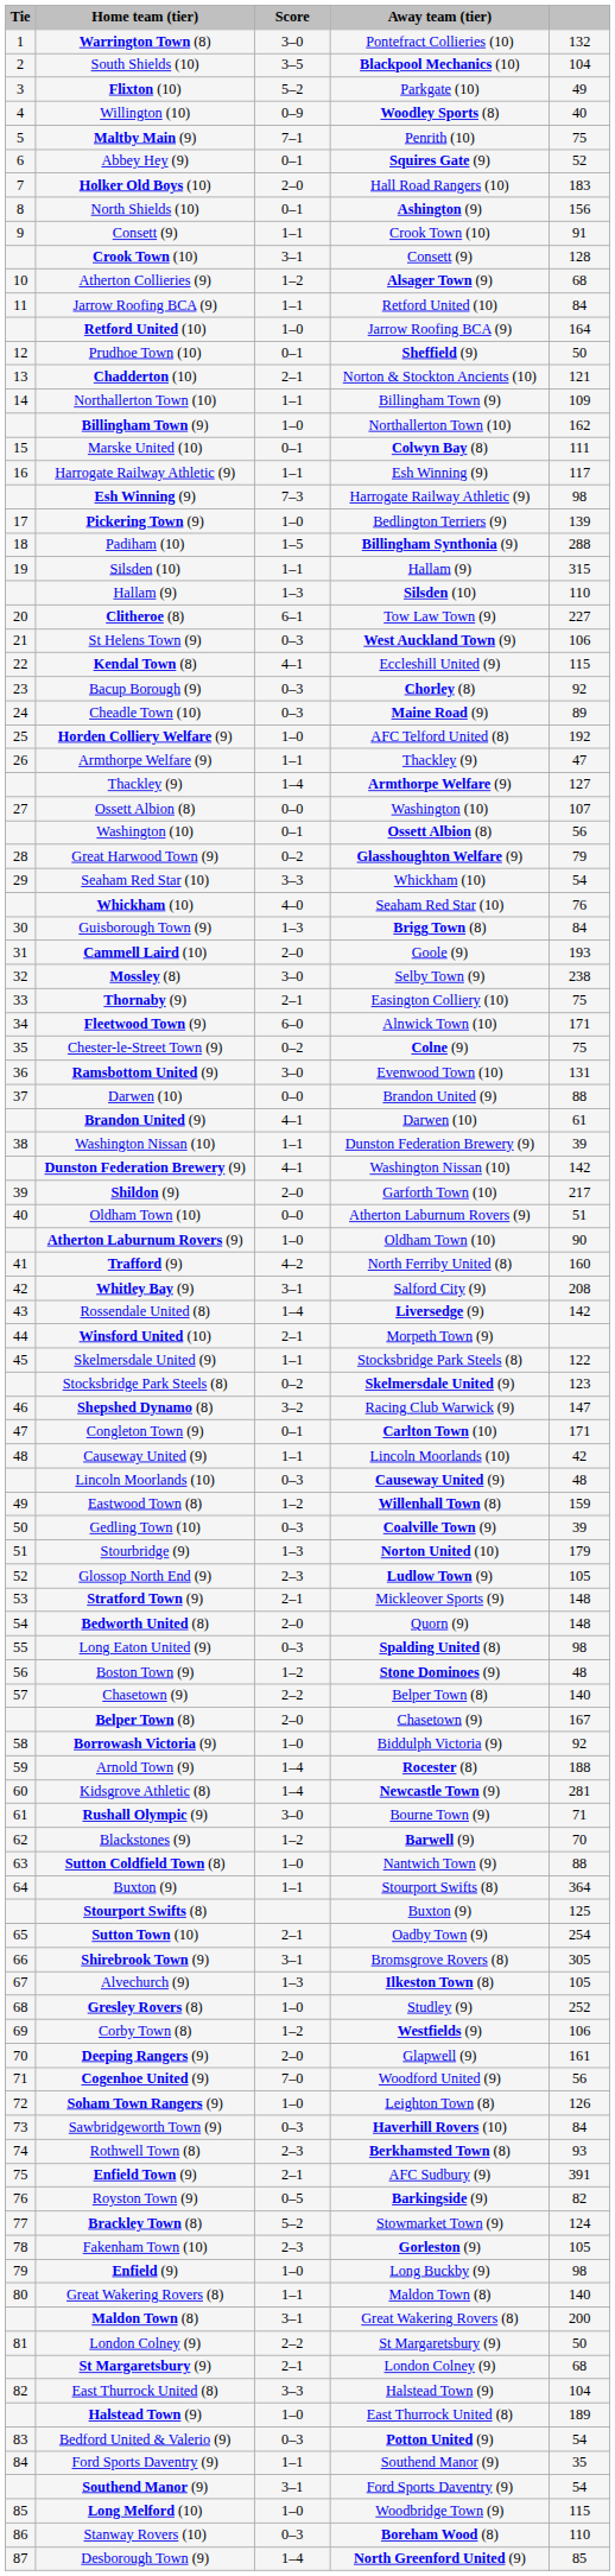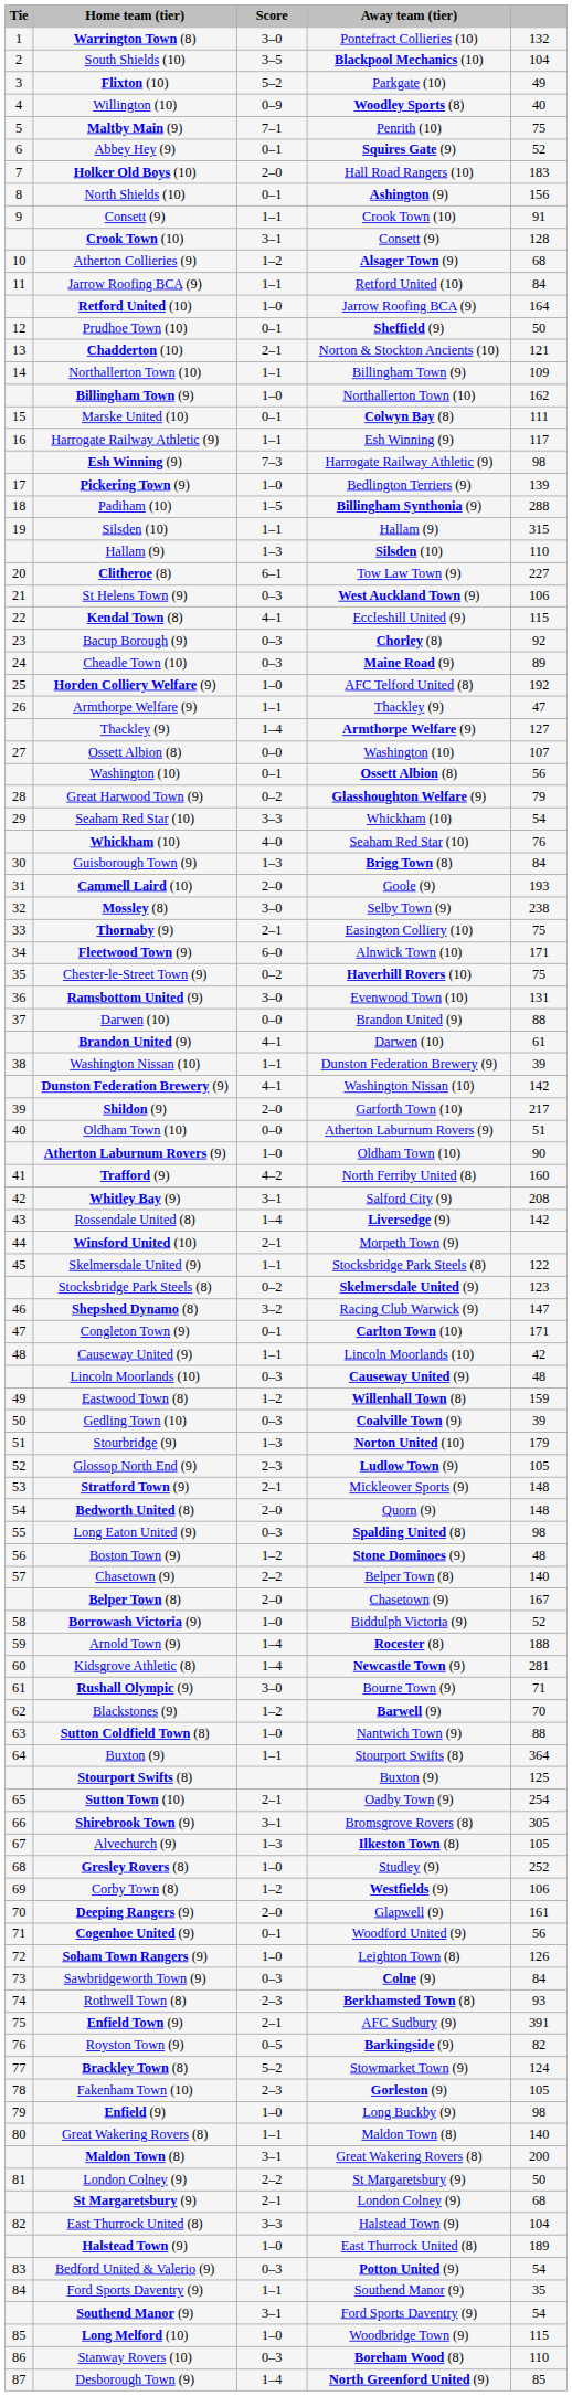 <table class="wikitable" style="width: 600px; background:WhiteSmoke; text-align:center; font-size:90%">
 <tr>
 <td scope="col" style="width:  5.00%; background:silver;"><strong>Tie</strong></td>
 <td scope="col" style="width: 36.25%; background:silver;"><strong>Home team (tier)</strong></td>
 <td scope="col" style="width: 12.50%; background:silver;"><strong>Score</strong></td>
 <td scope="col" style="width: 36.25%; background:silver;"><strong>Away team (tier)</strong></td>
 <td scope="col" style="width: 10.00%; background:silver;"><strong></strong></td>
 </tr>
 <tr>
 <td>1</td>
 <td><strong><a href='#'>Warrington Town</a></strong> (8)</td>
 <td>3–0</td>
 <td><a href='#'>Pontefract Collieries</a> (10)</td>
 <td>132</td>
 </tr>
 <tr>
 <td>2</td>
 <td><a href='#'>South Shields</a> (10)</td>
 <td>3–5</td>
 <td><strong><a href='#'>Blackpool Mechanics</a></strong> (10)</td>
 <td>104</td>
 </tr>
 <tr>
 <td>3</td>
 <td><strong><a href='#'>Flixton</a></strong> (10)</td>
 <td>5–2</td>
 <td><a href='#'>Parkgate</a> (10)</td>
 <td>49</td>
 </tr>
 <tr>
 <td>4</td>
 <td><a href='#'>Willington</a> (10)</td>
 <td>0–9</td>
 <td><strong><a href='#'>Woodley Sports</a></strong> (8)</td>
 <td>40</td>
 </tr>
 <tr>
 <td>5</td>
 <td><strong><a href='#'>Maltby Main</a></strong> (9)</td>
 <td>7–1</td>
 <td><a href='#'>Penrith</a> (10)</td>
 <td>75</td>
 </tr>
 <tr>
 <td>6</td>
 <td><a href='#'>Abbey Hey</a> (9)</td>
 <td>0–1</td>
 <td><strong><a href='#'>Squires Gate</a></strong> (9)</td>
 <td>52</td>
 </tr>
 <tr>
 <td>7</td>
 <td><strong><a href='#'>Holker Old Boys</a></strong> (10)</td>
 <td>2–0</td>
 <td><a href='#'>Hall Road Rangers</a> (10)</td>
 <td>183</td>
 </tr>
 <tr>
 <td>8</td>
 <td><a href='#'>North Shields</a> (10)</td>
 <td>0–1</td>
 <td><strong><a href='#'>Ashington</a></strong> (9)</td>
 <td>156</td>
 </tr>
 <tr>
 <td>9</td>
 <td><a href='#'>Consett</a> (9)</td>
 <td>1–1</td>
 <td><a href='#'>Crook Town</a> (10)</td>
 <td>91</td>
 </tr>
 <tr>
 <td><em></em></td>
 <td><strong><a href='#'>Crook Town</a></strong> (10)</td>
 <td>3–1</td>
 <td><a href='#'>Consett</a> (9)</td>
 <td>128</td>
 </tr>
 <tr>
 <td>10</td>
 <td><a href='#'>Atherton Collieries</a> (9)</td>
 <td>1–2</td>
 <td><strong><a href='#'>Alsager Town</a></strong> (9)</td>
 <td>68</td>
 </tr>
 <tr>
 <td>11</td>
 <td><a href='#'>Jarrow Roofing BCA</a> (9)</td>
 <td>1–1</td>
 <td><a href='#'>Retford United</a> (10)</td>
 <td>84</td>
 </tr>
 <tr>
 <td><em></em></td>
 <td><strong><a href='#'>Retford United</a></strong> (10)</td>
 <td>1–0</td>
 <td><a href='#'>Jarrow Roofing BCA</a> (9)</td>
 <td>164</td>
 </tr>
 <tr>
 <td>12</td>
 <td><a href='#'>Prudhoe Town</a> (10)</td>
 <td>0–1</td>
 <td><strong><a href='#'>Sheffield</a></strong> (9)</td>
 <td>50</td>
 </tr>
 <tr>
 <td>13</td>
 <td><strong><a href='#'>Chadderton</a></strong> (10)</td>
 <td>2–1</td>
 <td><a href='#'>Norton & Stockton Ancients</a> (10)</td>
 <td>121</td>
 </tr>
 <tr>
 <td>14</td>
 <td><a href='#'>Northallerton Town</a> (10)</td>
 <td>1–1</td>
 <td><a href='#'>Billingham Town</a> (9)</td>
 <td>109</td>
 </tr>
 <tr>
 <td><em></em></td>
 <td><strong><a href='#'>Billingham Town</a></strong> (9)</td>
 <td>1–0</td>
 <td><a href='#'>Northallerton Town</a> (10)</td>
 <td>162</td>
 </tr>
 <tr>
 <td>15</td>
 <td><a href='#'>Marske United</a> (10)</td>
 <td>0–1</td>
 <td><strong><a href='#'>Colwyn Bay</a></strong> (8)</td>
 <td>111</td>
 </tr>
 <tr>
 <td>16</td>
 <td><a href='#'>Harrogate Railway Athletic</a> (9)</td>
 <td>1–1</td>
 <td><a href='#'>Esh Winning</a> (9)</td>
 <td>117</td>
 </tr>
 <tr>
 <td><em></em></td>
 <td><strong><a href='#'>Esh Winning</a></strong> (9)</td>
 <td>7–3</td>
 <td><a href='#'>Harrogate Railway Athletic</a> (9)</td>
 <td>98</td>
 </tr>
 <tr>
 <td>17</td>
 <td><strong><a href='#'>Pickering Town</a></strong> (9)</td>
 <td>1–0</td>
 <td><a href='#'>Bedlington Terriers</a> (9)</td>
 <td>139</td>
 </tr>
 <tr>
 <td>18</td>
 <td><a href='#'>Padiham</a> (10)</td>
 <td>1–5</td>
 <td><strong><a href='#'>Billingham Synthonia</a></strong> (9)</td>
 <td>288</td>
 </tr>
 <tr>
 <td>19</td>
 <td><a href='#'>Silsden</a> (10)</td>
 <td>1–1</td>
 <td><a href='#'>Hallam</a> (9)</td>
 <td>315</td>
 </tr>
 <tr>
 <td><em></em></td>
 <td><a href='#'>Hallam</a> (9)</td>
 <td>1–3</td>
 <td><strong><a href='#'>Silsden</a></strong> (10)</td>
 <td>110</td>
 </tr>
 <tr>
 <td>20</td>
 <td><strong><a href='#'>Clitheroe</a></strong> (8)</td>
 <td>6–1</td>
 <td><a href='#'>Tow Law Town</a> (9)</td>
 <td>227</td>
 </tr>
 <tr>
 <td>21</td>
 <td><a href='#'>St Helens Town</a> (9)</td>
 <td>0–3</td>
 <td><strong><a href='#'>West Auckland Town</a></strong> (9)</td>
 <td>106</td>
 </tr>
 <tr>
 <td>22</td>
 <td><strong><a href='#'>Kendal Town</a></strong> (8)</td>
 <td>4–1</td>
 <td><a href='#'>Eccleshill United</a> (9)</td>
 <td>115</td>
 </tr>
 <tr>
 <td>23</td>
 <td><a href='#'>Bacup Borough</a> (9)</td>
 <td>0–3</td>
 <td><strong><a href='#'>Chorley</a></strong> (8)</td>
 <td>92</td>
 </tr>
 <tr>
 <td>24</td>
 <td><a href='#'>Cheadle Town</a> (10)</td>
 <td>0–3</td>
 <td><strong><a href='#'>Maine Road</a></strong> (9)</td>
 <td>89</td>
 </tr>
 <tr>
 <td>25</td>
 <td><strong><a href='#'>Horden Colliery Welfare</a></strong> (9)</td>
 <td>1–0</td>
 <td><a href='#'>AFC Telford United</a> (8)</td>
 <td>192</td>
 </tr>
 <tr>
 <td>26</td>
 <td><a href='#'>Armthorpe Welfare</a> (9)</td>
 <td>1–1</td>
 <td><a href='#'>Thackley</a> (9)</td>
 <td>47</td>
 </tr>
 <tr>
 <td><em></em></td>
 <td><a href='#'>Thackley</a> (9)</td>
 <td>1–4</td>
 <td><strong><a href='#'>Armthorpe Welfare</a></strong> (9)</td>
 <td>127</td>
 </tr>
 <tr>
 <td>27</td>
 <td><a href='#'>Ossett Albion</a> (8)</td>
 <td>0–0</td>
 <td><a href='#'>Washington</a> (10)</td>
 <td>107</td>
 </tr>
 <tr>
 <td><em></em></td>
 <td><a href='#'>Washington</a> (10)</td>
 <td>0–1</td>
 <td><strong><a href='#'>Ossett Albion</a></strong> (8)</td>
 <td>56</td>
 </tr>
 <tr>
 <td>28</td>
 <td><a href='#'>Great Harwood Town</a> (9)</td>
 <td>0–2</td>
 <td><strong><a href='#'>Glasshoughton Welfare</a></strong> (9)</td>
 <td>79</td>
 </tr>
 <tr>
 <td>29</td>
 <td><a href='#'>Seaham Red Star</a> (10)</td>
 <td>3–3</td>
 <td><a href='#'>Whickham</a> (10)</td>
 <td>54</td>
 </tr>
 <tr>
 <td><em></em></td>
 <td><strong><a href='#'>Whickham</a></strong> (10)</td>
 <td>4–0</td>
 <td><a href='#'>Seaham Red Star</a> (10)</td>
 <td>76</td>
 </tr>
 <tr>
 <td>30</td>
 <td><a href='#'>Guisborough Town</a> (9)</td>
 <td>1–3</td>
 <td><strong><a href='#'>Brigg Town</a></strong> (8)</td>
 <td>84</td>
 </tr>
 <tr>
 <td>31</td>
 <td><strong><a href='#'>Cammell Laird</a></strong> (10)</td>
 <td>2–0</td>
 <td><a href='#'>Goole</a> (9)</td>
 <td>193</td>
 </tr>
 <tr>
 <td>32</td>
 <td><strong><a href='#'>Mossley</a></strong> (8)</td>
 <td>3–0</td>
 <td><a href='#'>Selby Town</a> (9)</td>
 <td>238</td>
 </tr>
 <tr>
 <td>33</td>
 <td><strong><a href='#'>Thornaby</a></strong> (9)</td>
 <td>2–1</td>
 <td><a href='#'>Easington Colliery</a> (10)</td>
 <td>75</td>
 </tr>
 <tr>
 <td>34</td>
 <td><strong><a href='#'>Fleetwood Town</a></strong> (9)</td>
 <td>6–0</td>
 <td><a href='#'>Alnwick Town</a> (10)</td>
 <td>171</td>
 </tr>
 <tr>
 <td>35</td>
 <td><a href='#'>Chester-le-Street Town</a> (9)</td>
 <td>0–2</td>
-<td><strong><a href='#'>Colne</a></strong> (9)</td>
+<td><strong><a href='#'>Haverhill Rovers</a></strong> (10)</td>
 <td>75</td>
 </tr>
 <tr>
 <td>36</td>
 <td><strong><a href='#'>Ramsbottom United</a></strong> (9)</td>
 <td>3–0</td>
 <td><a href='#'>Evenwood Town</a> (10)</td>
 <td>131</td>
 </tr>
 <tr>
 <td>37</td>
 <td><a href='#'>Darwen</a> (10)</td>
 <td>0–0</td>
 <td><a href='#'>Brandon United</a> (9)</td>
 <td>88</td>
 </tr>
 <tr>
 <td><em></em></td>
 <td><strong><a href='#'>Brandon United</a></strong> (9)</td>
 <td>4–1</td>
 <td><a href='#'>Darwen</a> (10)</td>
 <td>61</td>
 </tr>
 <tr>
 <td>38</td>
 <td><a href='#'>Washington Nissan</a> (10)</td>
 <td>1–1</td>
 <td><a href='#'>Dunston Federation Brewery</a> (9)</td>
 <td>39</td>
 </tr>
 <tr>
 <td><em></em></td>
 <td><strong><a href='#'>Dunston Federation Brewery</a></strong> (9)</td>
 <td>4–1</td>
 <td><a href='#'>Washington Nissan</a> (10)</td>
 <td>142</td>
 </tr>
 <tr>
 <td>39</td>
 <td><strong><a href='#'>Shildon</a></strong> (9)</td>
 <td>2–0</td>
 <td><a href='#'>Garforth Town</a> (10)</td>
 <td>217</td>
 </tr>
 <tr>
 <td>40</td>
 <td><a href='#'>Oldham Town</a> (10)</td>
 <td>0–0</td>
 <td><a href='#'>Atherton Laburnum Rovers</a> (9)</td>
 <td>51</td>
 </tr>
 <tr>
 <td><em></em></td>
 <td><strong><a href='#'>Atherton Laburnum Rovers</a></strong> (9)</td>
 <td>1–0</td>
 <td><a href='#'>Oldham Town</a> (10)</td>
 <td>90</td>
 </tr>
 <tr>
 <td>41</td>
 <td><strong><a href='#'>Trafford</a></strong> (9)</td>
 <td>4–2</td>
 <td><a href='#'>North Ferriby United</a> (8)</td>
 <td>160</td>
 </tr>
 <tr>
 <td>42</td>
 <td><strong><a href='#'>Whitley Bay</a></strong> (9)</td>
 <td>3–1</td>
 <td><a href='#'>Salford City</a> (9)</td>
 <td>208</td>
 </tr>
 <tr>
 <td>43</td>
 <td><a href='#'>Rossendale United</a> (8)</td>
 <td>1–4</td>
 <td><strong><a href='#'>Liversedge</a></strong> (9)</td>
 <td>142</td>
 </tr>
 <tr>
 <td>44</td>
 <td><strong><a href='#'>Winsford United</a></strong> (10)</td>
 <td>2–1</td>
 <td><a href='#'>Morpeth Town</a> (9)</td>
 <td></td>
 </tr>
 <tr>
 <td>45</td>
 <td><a href='#'>Skelmersdale United</a> (9)</td>
 <td>1–1</td>
 <td><a href='#'>Stocksbridge Park Steels</a> (8)</td>
 <td>122</td>
 </tr>
 <tr>
 <td><em></em></td>
 <td><a href='#'>Stocksbridge Park Steels</a> (8)</td>
 <td>0–2</td>
 <td><strong><a href='#'>Skelmersdale United</a></strong> (9)</td>
 <td>123</td>
 </tr>
 <tr>
 <td>46</td>
 <td><strong><a href='#'>Shepshed Dynamo</a></strong> (8)</td>
 <td>3–2</td>
 <td><a href='#'>Racing Club Warwick</a> (9)</td>
 <td>147</td>
 </tr>
 <tr>
 <td>47</td>
 <td><a href='#'>Congleton Town</a> (9)</td>
 <td>0–1</td>
 <td><strong><a href='#'>Carlton Town</a></strong> (10)</td>
 <td>171</td>
 </tr>
 <tr>
 <td>48</td>
 <td><a href='#'>Causeway United</a> (9)</td>
 <td>1–1</td>
 <td><a href='#'>Lincoln Moorlands</a> (10)</td>
 <td>42</td>
 </tr>
 <tr>
 <td><em></em></td>
 <td><a href='#'>Lincoln Moorlands</a> (10)</td>
 <td>0–3</td>
 <td><strong><a href='#'>Causeway United</a></strong> (9)</td>
 <td>48</td>
 </tr>
 <tr>
 <td>49</td>
 <td><a href='#'>Eastwood Town</a> (8)</td>
 <td>1–2</td>
 <td><strong><a href='#'>Willenhall Town</a></strong> (8)</td>
 <td>159</td>
 </tr>
 <tr>
 <td>50</td>
 <td><a href='#'>Gedling Town</a> (10)</td>
 <td>0–3</td>
 <td><strong><a href='#'>Coalville Town</a></strong> (9)</td>
 <td>39</td>
 </tr>
 <tr>
 <td>51</td>
 <td><a href='#'>Stourbridge</a> (9)</td>
 <td>1–3</td>
 <td><strong><a href='#'>Norton United</a></strong> (10)</td>
 <td>179</td>
 </tr>
 <tr>
 <td>52</td>
 <td><a href='#'>Glossop North End</a> (9)</td>
 <td>2–3</td>
 <td><strong><a href='#'>Ludlow Town</a></strong> (9)</td>
 <td>105</td>
 </tr>
 <tr>
 <td>53</td>
 <td><strong><a href='#'>Stratford Town</a></strong> (9)</td>
 <td>2–1</td>
 <td><a href='#'>Mickleover Sports</a> (9)</td>
 <td>148</td>
 </tr>
 <tr>
 <td>54</td>
 <td><strong><a href='#'>Bedworth United</a></strong> (8)</td>
 <td>2–0</td>
 <td><a href='#'>Quorn</a> (9)</td>
 <td>148</td>
 </tr>
 <tr>
 <td>55</td>
 <td><a href='#'>Long Eaton United</a> (9)</td>
 <td>0–3</td>
 <td><strong><a href='#'>Spalding United</a></strong> (8)</td>
 <td>98</td>
 </tr>
 <tr>
 <td>56</td>
 <td><a href='#'>Boston Town</a> (9)</td>
 <td>1–2</td>
 <td><strong><a href='#'>Stone Dominoes</a></strong> (9)</td>
 <td>48</td>
 </tr>
 <tr>
 <td>57</td>
 <td><a href='#'>Chasetown</a> (9)</td>
 <td>2–2</td>
 <td><a href='#'>Belper Town</a> (8)</td>
 <td>140</td>
 </tr>
 <tr>
 <td><em></em></td>
 <td><strong><a href='#'>Belper Town</a></strong> (8)</td>
 <td>2–0</td>
 <td><a href='#'>Chasetown</a> (9)</td>
 <td>167</td>
 </tr>
 <tr>
 <td>58</td>
 <td><strong><a href='#'>Borrowash Victoria</a></strong> (9)</td>
 <td>1–0</td>
 <td><a href='#'>Biddulph Victoria</a> (9)</td>
-<td>92</td>
+<td>52</td>
 </tr>
 <tr>
 <td>59</td>
 <td><a href='#'>Arnold Town</a> (9)</td>
 <td>1–4</td>
 <td><strong><a href='#'>Rocester</a></strong> (8)</td>
 <td>188</td>
 </tr>
 <tr>
 <td>60</td>
 <td><a href='#'>Kidsgrove Athletic</a> (8)</td>
 <td>1–4</td>
 <td><strong><a href='#'>Newcastle Town</a></strong> (9)</td>
 <td>281</td>
 </tr>
 <tr>
 <td>61</td>
 <td><strong><a href='#'>Rushall Olympic</a></strong> (9)</td>
 <td>3–0</td>
 <td><a href='#'>Bourne Town</a> (9)</td>
 <td>71</td>
 </tr>
 <tr>
 <td>62</td>
 <td><a href='#'>Blackstones</a> (9)</td>
 <td>1–2</td>
 <td><strong><a href='#'>Barwell</a></strong> (9)</td>
 <td>70</td>
 </tr>
 <tr>
 <td>63</td>
 <td><strong><a href='#'>Sutton Coldfield Town</a></strong> (8)</td>
 <td>1–0</td>
 <td><a href='#'>Nantwich Town</a> (9)</td>
 <td>88</td>
 </tr>
 <tr>
 <td>64</td>
 <td><a href='#'>Buxton</a> (9)</td>
 <td>1–1</td>
 <td><a href='#'>Stourport Swifts</a> (8)</td>
 <td>364</td>
 </tr>
 <tr>
 <td><em></em></td>
 <td><strong><a href='#'>Stourport Swifts</a></strong> (8)</td>
 <td></td>
 <td><a href='#'>Buxton</a> (9)</td>
 <td>125</td>
 </tr>
 <tr>
 <td>65</td>
 <td><strong><a href='#'>Sutton Town</a></strong> (10)</td>
 <td>2–1</td>
 <td><a href='#'>Oadby Town</a> (9)</td>
 <td>254</td>
 </tr>
 <tr>
 <td>66</td>
 <td><strong><a href='#'>Shirebrook Town</a></strong> (9)</td>
 <td>3–1</td>
 <td><a href='#'>Bromsgrove Rovers</a> (8)</td>
 <td>305</td>
 </tr>
 <tr>
 <td>67</td>
 <td><a href='#'>Alvechurch</a> (9)</td>
 <td>1–3</td>
 <td><strong><a href='#'>Ilkeston Town</a></strong> (8)</td>
 <td>105</td>
 </tr>
 <tr>
 <td>68</td>
 <td><strong><a href='#'>Gresley Rovers</a></strong> (8)</td>
 <td>1–0</td>
 <td><a href='#'>Studley</a> (9)</td>
 <td>252</td>
 </tr>
 <tr>
 <td>69</td>
 <td><a href='#'>Corby Town</a> (8)</td>
 <td>1–2</td>
 <td><strong><a href='#'>Westfields</a></strong> (9)</td>
 <td>106</td>
 </tr>
 <tr>
 <td>70</td>
 <td><strong><a href='#'>Deeping Rangers</a></strong> (9)</td>
 <td>2–0</td>
 <td><a href='#'>Glapwell</a> (9)</td>
 <td>161</td>
 </tr>
 <tr>
 <td>71</td>
 <td><strong><a href='#'>Cogenhoe United</a></strong> (9)</td>
-<td>7–0</td>
+<td>0–1</td>
 <td><a href='#'>Woodford United</a> (9)</td>
 <td>56</td>
 </tr>
 <tr>
 <td>72</td>
 <td><strong><a href='#'>Soham Town Rangers</a></strong> (9)</td>
 <td>1–0</td>
 <td><a href='#'>Leighton Town</a> (8)</td>
 <td>126</td>
 </tr>
 <tr>
 <td>73</td>
 <td><a href='#'>Sawbridgeworth Town</a> (9)</td>
 <td>0–3</td>
-<td><strong><a href='#'>Haverhill Rovers</a></strong> (10)</td>
+<td><strong><a href='#'>Colne</a></strong> (9)</td>
 <td>84</td>
 </tr>
 <tr>
 <td>74</td>
 <td><a href='#'>Rothwell Town</a> (8)</td>
 <td>2–3</td>
 <td><strong><a href='#'>Berkhamsted Town</a></strong> (8)</td>
 <td>93</td>
 </tr>
 <tr>
 <td>75</td>
 <td><strong><a href='#'>Enfield Town</a></strong> (9)</td>
 <td>2–1</td>
 <td><a href='#'>AFC Sudbury</a> (9)</td>
 <td>391</td>
 </tr>
 <tr>
 <td>76</td>
 <td><a href='#'>Royston Town</a> (9)</td>
 <td>0–5</td>
 <td><strong><a href='#'>Barkingside</a></strong> (9)</td>
 <td>82</td>
 </tr>
 <tr>
 <td>77</td>
 <td><strong><a href='#'>Brackley Town</a></strong> (8)</td>
 <td>5–2</td>
 <td><a href='#'>Stowmarket Town</a> (9)</td>
 <td>124</td>
 </tr>
 <tr>
 <td>78</td>
 <td><a href='#'>Fakenham Town</a> (10)</td>
 <td>2–3</td>
 <td><strong><a href='#'>Gorleston</a></strong> (9)</td>
 <td>105</td>
 </tr>
 <tr>
 <td>79</td>
 <td><strong><a href='#'>Enfield</a></strong> (9)</td>
 <td>1–0</td>
 <td><a href='#'>Long Buckby</a> (9)</td>
 <td>98</td>
 </tr>
 <tr>
 <td>80</td>
 <td><a href='#'>Great Wakering Rovers</a> (8)</td>
 <td>1–1</td>
 <td><a href='#'>Maldon Town</a> (8)</td>
 <td>140</td>
 </tr>
 <tr>
 <td><em></em></td>
 <td><strong><a href='#'>Maldon Town</a></strong> (8)</td>
 <td>3–1</td>
 <td><a href='#'>Great Wakering Rovers</a> (8)</td>
 <td>200</td>
 </tr>
 <tr>
 <td>81</td>
 <td><a href='#'>London Colney</a> (9)</td>
 <td>2–2</td>
 <td><a href='#'>St Margaretsbury</a> (9)</td>
 <td>50</td>
 </tr>
 <tr>
 <td><em></em></td>
 <td><strong><a href='#'>St Margaretsbury</a></strong> (9)</td>
 <td>2–1</td>
 <td><a href='#'>London Colney</a> (9)</td>
 <td>68</td>
 </tr>
 <tr>
 <td>82</td>
 <td><a href='#'>East Thurrock United</a> (8)</td>
 <td>3–3</td>
 <td><a href='#'>Halstead Town</a> (9)</td>
 <td>104</td>
 </tr>
 <tr>
 <td><em></em></td>
 <td><strong><a href='#'>Halstead Town</a></strong> (9)</td>
 <td>1–0</td>
 <td><a href='#'>East Thurrock United</a> (8)</td>
 <td>189</td>
 </tr>
 <tr>
 <td>83</td>
 <td><a href='#'>Bedford United & Valerio</a> (9)</td>
 <td>0–3</td>
 <td><strong><a href='#'>Potton United</a></strong> (9)</td>
 <td>54</td>
 </tr>
 <tr>
 <td>84</td>
 <td><a href='#'>Ford Sports Daventry</a> (9)</td>
 <td>1–1</td>
 <td><a href='#'>Southend Manor</a> (9)</td>
 <td>35</td>
 </tr>
 <tr>
 <td><em></em></td>
 <td><strong><a href='#'>Southend Manor</a></strong> (9)</td>
 <td>3–1</td>
 <td><a href='#'>Ford Sports Daventry</a> (9)</td>
 <td>54</td>
 </tr>
 <tr>
 <td>85</td>
 <td><strong><a href='#'>Long Melford</a></strong> (10)</td>
 <td>1–0</td>
 <td><a href='#'>Woodbridge Town</a> (9)</td>
 <td>115</td>
 </tr>
 <tr>
 <td>86</td>
 <td><a href='#'>Stanway Rovers</a> (10)</td>
 <td>0–3</td>
 <td><strong><a href='#'>Boreham Wood</a></strong> (8)</td>
 <td>110</td>
 </tr>
 <tr>
 <td>87</td>
 <td><a href='#'>Desborough Town</a> (9)</td>
 <td>1–4</td>
 <td><strong><a href='#'>North Greenford United</a></strong> (9)</td>
 <td>85</td>
 </tr>
 </table>
